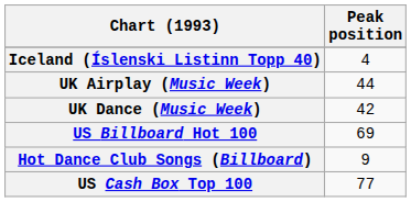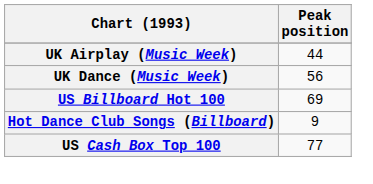 <table class="wikitable sortable plainrowheaders" style="text-align:center">
 <tr>
 <th scope="col">Chart (1993)</th>
 <th scope="col">Peak<br>position</th>
 </tr>
 <tr>
 </tr>
 <tr>
-<th scope="row">Iceland (<a href='#'>Íslenski Listinn Topp 40</a>)</th>
-<td>4</td>
-</tr>
-<tr>
 <th scope="row">UK Airplay (<em><a href='#'>Music Week</a></em>)</th>
 <td>44</td>
 </tr>
 <tr>
 <th scope="row">UK Dance (<em><a href='#'>Music Week</a></em>)</th>
-<td>42</td>
+<td>56</td>
 </tr>
 <tr>
 <th scope="row"><a href='#'>US <em>Billboard</em> Hot 100</a></th>
 <td>69</td>
 </tr>
 <tr>
 <th scope="row"><a href='#'>Hot Dance Club Songs</a> (<em><a href='#'>Billboard</a></em>)</th>
 <td>9</td>
 </tr>
 <tr>
 <th scope="row">US <a href='#'><em>Cash Box</em> Top 100</a></th>
 <td>77</td>
 </tr>
 </table>
